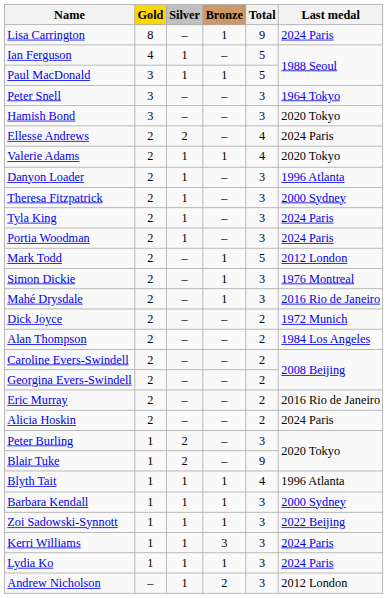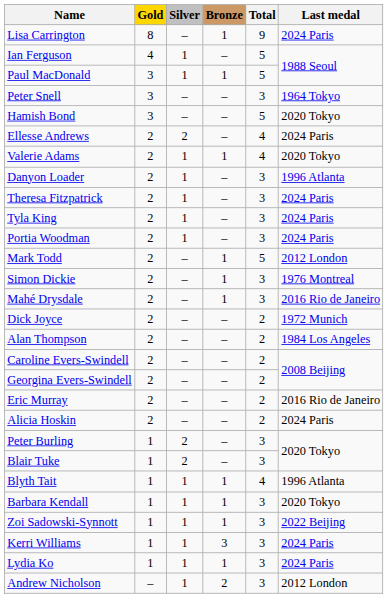 <table class="wikitable sortable"  style="font-size:95%; text-align:center;">
 <tr>
 <th>Name</th>
 <th style="background-color:gold;">Gold</th>
 <th style="background-color:silver;">Silver</th>
 <th style="background-color:#c96;">Bronze</th>
 <th>Total</th>
 <th>Last medal</th>
 </tr>
 <tr>
 <td align=left><a href='#'>Lisa Carrington</a></td>
 <td>8</td>
 <td>–</td>
 <td>1</td>
 <td>9</td>
 <td align=left><a href='#'>2024 Paris</a></td>
 </tr>
 <tr>
 <td align=left><a href='#'>Ian Ferguson</a></td>
 <td>4</td>
 <td>1</td>
 <td>–</td>
 <td>5</td>
 <td rowspan="2" align=left><a href='#'>1988 Seoul</a></td>
 </tr>
 <tr>
 <td align=left><a href='#'>Paul MacDonald</a></td>
 <td>3</td>
 <td>1</td>
 <td>1</td>
 <td>5</td>
 </tr>
 <tr>
 <td align=left><a href='#'>Peter Snell</a></td>
 <td>3</td>
 <td>–</td>
 <td>–</td>
 <td>3</td>
 <td align=left><a href='#'>1964 Tokyo</a></td>
 </tr>
 <tr>
 <td align=left><a href='#'>Hamish Bond</a></td>
 <td>3</td>
 <td>–</td>
 <td>–</td>
-<td>3</td>
+<td>5</td>
 <td align=left>2020 Tokyo</td>
 </tr>
 <tr>
 <td align=left><a href='#'>Ellesse Andrews</a></td>
 <td>2</td>
 <td>2</td>
 <td>–</td>
 <td>4</td>
 <td align=left>2024 Paris</td>
 </tr>
 <tr>
 <td align=left><a href='#'>Valerie Adams</a></td>
 <td>2</td>
 <td>1</td>
 <td>1</td>
 <td>4</td>
 <td align=left>2020 Tokyo</td>
 </tr>
 <tr>
 <td align=left><a href='#'>Danyon Loader</a></td>
 <td>2</td>
 <td>1</td>
 <td>–</td>
 <td>3</td>
 <td align=left><a href='#'>1996 Atlanta</a></td>
 </tr>
 <tr>
 <td align=left><a href='#'>Theresa Fitzpatrick</a></td>
 <td>2</td>
 <td>1</td>
 <td>–</td>
 <td>3</td>
-<td align=left><a href='#'>2000 Sydney</a></td>
+<td align=left><a href='#'>2024 Paris</a></td>
 </tr>
 <tr>
 <td align=left><a href='#'>Tyla King</a></td>
 <td>2</td>
 <td>1</td>
 <td>–</td>
 <td>3</td>
 <td align=left><a href='#'>2024 Paris</a></td>
 </tr>
 <tr>
 <td align=left><a href='#'>Portia Woodman</a></td>
 <td>2</td>
 <td>1</td>
 <td>–</td>
 <td>3</td>
 <td align=left><a href='#'>2024 Paris</a></td>
 </tr>
 <tr>
 <td align=left><a href='#'>Mark Todd</a></td>
 <td>2</td>
 <td>–</td>
 <td>1</td>
 <td>5</td>
 <td align=left><a href='#'>2012 London</a></td>
 </tr>
 <tr>
 <td align=left><a href='#'>Simon Dickie</a></td>
 <td>2</td>
 <td>–</td>
 <td>1</td>
 <td>3</td>
 <td align=left><a href='#'>1976 Montreal</a></td>
 </tr>
 <tr>
 <td align=left><a href='#'>Mahé Drysdale</a></td>
 <td>2</td>
 <td>–</td>
 <td>1</td>
 <td>3</td>
 <td align=left><a href='#'>2016 Rio de Janeiro</a></td>
 </tr>
 <tr>
 <td align=left><a href='#'>Dick Joyce</a></td>
 <td>2</td>
 <td>–</td>
 <td>–</td>
 <td>2</td>
 <td align=left><a href='#'>1972 Munich</a></td>
 </tr>
 <tr>
 <td align=left><a href='#'>Alan Thompson</a></td>
 <td>2</td>
 <td>–</td>
 <td>–</td>
 <td>2</td>
 <td align=left><a href='#'>1984 Los Angeles</a></td>
 </tr>
 <tr>
 <td align=left><a href='#'>Caroline Evers-Swindell</a></td>
 <td>2</td>
 <td>–</td>
 <td>–</td>
 <td>2</td>
 <td rowspan="2" align=left><a href='#'>2008 Beijing</a></td>
 </tr>
 <tr>
 <td align=left><a href='#'>Georgina Evers-Swindell</a></td>
 <td>2</td>
 <td>–</td>
 <td>–</td>
 <td>2</td>
 </tr>
 <tr>
 <td align=left><a href='#'>Eric Murray</a></td>
 <td>2</td>
 <td>–</td>
 <td>–</td>
 <td>2</td>
 <td align=left>2016 Rio de Janeiro</td>
 </tr>
 <tr>
 <td align=left><a href='#'>Alicia Hoskin</a></td>
 <td>2</td>
 <td>–</td>
 <td>–</td>
 <td>2</td>
 <td align=left>2024 Paris</td>
 </tr>
 <tr>
 <td align=left><a href='#'>Peter Burling</a></td>
 <td>1</td>
 <td>2</td>
 <td>–</td>
 <td>3</td>
 <td rowspan="2" align=left>2020 Tokyo</td>
 </tr>
 <tr>
 <td align=left><a href='#'>Blair Tuke</a></td>
 <td>1</td>
 <td>2</td>
 <td>–</td>
-<td>9</td>
+<td>3</td>
 </tr>
 <tr>
 <td align=left><a href='#'>Blyth Tait</a></td>
 <td>1</td>
 <td>1</td>
 <td>1</td>
 <td>4</td>
 <td align=left>1996 Atlanta</td>
 </tr>
 <tr>
 <td align=left><a href='#'>Barbara Kendall</a></td>
 <td>1</td>
 <td>1</td>
 <td>1</td>
 <td>3</td>
-<td align=left><a href='#'>2000 Sydney</a></td>
+<td align=left>2020 Tokyo</td>
 </tr>
 <tr>
 <td align=left><a href='#'>Zoi Sadowski-Synnott</a></td>
 <td>1</td>
 <td>1</td>
 <td>1</td>
 <td>3</td>
 <td align=left><a href='#'>2022 Beijing</a></td>
 </tr>
 <tr>
 <td align=left><a href='#'>Kerri Williams</a></td>
 <td>1</td>
 <td>1</td>
 <td>3</td>
 <td>3</td>
 <td align=left><a href='#'>2024 Paris</a></td>
 </tr>
 <tr>
 <td align=left><a href='#'>Lydia Ko</a></td>
 <td>1</td>
 <td>1</td>
 <td>1</td>
 <td>3</td>
 <td align=left><a href='#'>2024 Paris</a></td>
 </tr>
 <tr>
 <td align=left><a href='#'>Andrew Nicholson</a></td>
 <td>–</td>
 <td>1</td>
 <td>2</td>
 <td>3</td>
 <td align=left>2012 London</td>
 </tr>
 </table>
